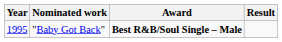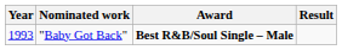 <table class="wikitable">
 <tr>
 <th>Year</th>
 <th>Nominated work</th>
 <th>Award</th>
 <th>Result</th>
 </tr>
 <tr>
-<td align=center><a href='#'>1995</a></td>
+<td align=center><a href='#'>1993</a></td>
 <td>"<a href='#'>Baby Got Back</a>"</td>
 <td><strong>Best R&B/Soul Single – Male</strong></td>
 <td></td>
 </tr>
 </table>
